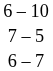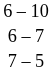 <table style="text-align:center">
 <tr>
 <th width=200></th>
 <th width=100></th>
 <th width=200></th>
 </tr>
 <tr>
 <td align=right></td>
 <td>6 – 10</td>
 <td align=left><strong></strong></td>
 </tr>
 <tr>
+<td align=right></td>
+<td>6 – 7</td>
+<td align=left><strong></strong></td>
+</tr>
+<tr>
 <td align=right><strong></strong></td>
 <td>7 – 5</td>
 <td align=left></td>
 </tr>
-<tr>
-<td align=right></td>
-<td>6 – 7</td>
-<td align=left><strong></strong></td>
-</tr>
 </table>
